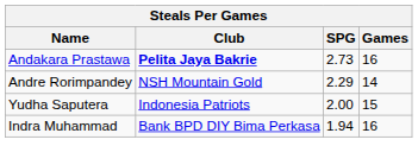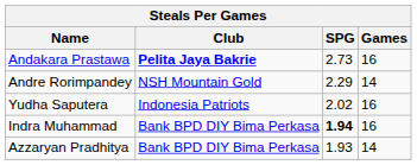 <table class="wikitable">
 <tr>
 <th colspan="4"><strong>Steals Per Games</strong></th>
 </tr>
 <tr>
 <th>Name</th>
 <th>Club</th>
 <th>SPG</th>
 <th>Games</th>
 </tr>
 <tr>
 <td> <a href='#'>Andakara Prastawa</a></td>
 <td><strong><a href='#'>Pelita Jaya Bakrie</a></strong></td>
 <td>2.73</td>
 <td>16</td>
 </tr>
 <tr>
 <td> Andre Rorimpandey</td>
 <td><a href='#'>NSH Mountain Gold</a></td>
 <td>2.29</td>
 <td>14</td>
 </tr>
 <tr>
 <td> Yudha Saputera</td>
 <td><a href='#'>Indonesia Patriots</a></td>
-<td>2.00</td>
-<td>15</td>
+<td>2.02</td>
+<td>16</td>
 </tr>
 <tr>
 <td> Indra Muhammad</td>
 <td><a href='#'>Bank BPD DIY Bima Perkasa</a></td>
-<td>1.94</td>
+<td><strong>1.94</strong></td>
 <td>16</td>
 </tr>
+<tr>
+<td> Azzaryan Pradhitya</td>
+<td><a href='#'>Bank BPD DIY Bima Perkasa</a></td>
+<td>1.93</td>
+<td>14</td>
+</tr>
 </table>
